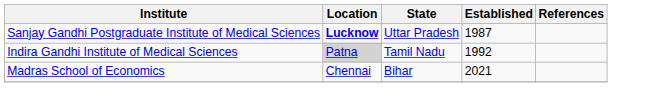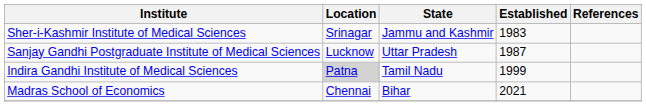 <table class="wikitable sortable collapsible plainrowheaders">
 <tr>
 <th scope="col">Institute</th>
 <th scope="col">Location</th>
 <th scope="col">State</th>
 <th scope="col">Established</th>
 <th scope="col">References</th>
 </tr>
 <tr>
+<td><a href='#'>Sher-i-Kashmir Institute of Medical Sciences</a></td>
+<td><a href='#'>Srinagar</a></td>
+<td><a href='#'>Jammu and Kashmir</a></td>
+<td>1983</td>
+<td></td>
+</tr>
+<tr>
 <td><a href='#'>Sanjay Gandhi Postgraduate Institute of Medical Sciences</a></td>
-<td><strong><a href='#'>Lucknow</a></strong></td>
+<td><a href='#'>Lucknow</a></td>
 <td><a href='#'>Uttar Pradesh</a></td>
 <td>1987</td>
 <td></td>
 </tr>
 <tr>
 <td><a href='#'>Indira Gandhi Institute of Medical Sciences</a></td>
 <td style="background: lightgrey;"><a href='#'>Patna</a></td>
 <td><a href='#'>Tamil Nadu</a></td>
-<td>1992</td>
+<td>1999</td>
 <td></td>
 </tr>
 <tr>
 <td><a href='#'>Madras School of Economics</a></td>
 <td><a href='#'>Chennai</a></td>
 <td><a href='#'>Bihar</a></td>
 <td>2021</td>
 <td></td>
 </tr>
 <tr>
 </tr>
 </table>
